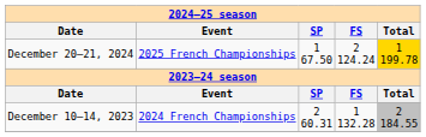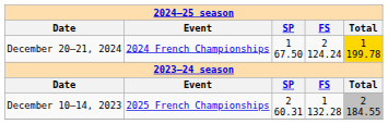 <table class="wikitable">
 <tr>
 <th colspan="6" style="background-color: #ffdead; " align="center"><a href='#'>2024–25 season</a></th>
 </tr>
 <tr>
 <th>Date</th>
 <th>Event</th>
 <th><a href='#'>SP</a></th>
 <th><a href='#'>FS</a></th>
 <th>Total</th>
 </tr>
 <tr>
 <td>December 20–21, 2024</td>
-<td><a href='#'>2025 French Championships</a></td>
+<td><a href='#'>2024 French Championships</a></td>
 <td align=center>1 <br> 67.50</td>
 <td align=center>2 <br> 124.24</td>
 <td align=center bgcolor=gold>1 <br> 199.78</td>
 </tr>
 <tr>
 <th style="background-color: #ffdead; " colspan=5 align=center><a href='#'><strong>2023–24 season</strong></a></th>
 </tr>
 <tr>
 <th>Date</th>
 <th>Event</th>
 <th><a href='#'>SP</a></th>
 <th><a href='#'>FS</a></th>
 <th>Total</th>
 </tr>
 <tr>
 <td>December 10–14, 2023</td>
-<td><a href='#'>2024 French Championships</a></td>
+<td><a href='#'>2025 French Championships</a></td>
 <td align=center>2 <br> 60.31</td>
 <td align=center>1 <br> 132.28</td>
 <td align=center bgcolor=silver>2 <br> 184.55</td>
 </tr>
 <tr>
 </tr>
 </table>
